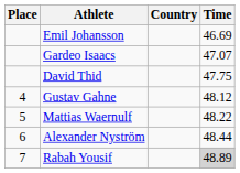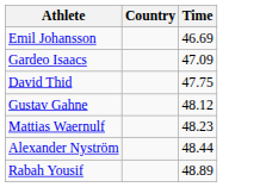 <table class="wikitable">
 <tr>
-<th>Place</th>
 <th>Athlete</th>
 <th>Country</th>
 <th>Time</th>
 </tr>
 <tr>
-<td align=center></td>
 <td><a href='#'>Emil Johansson</a></td>
 <td></td>
 <td>46.69</td>
 </tr>
 <tr>
-<td align=center></td>
 <td><a href='#'>Gardeo Isaacs</a></td>
 <td></td>
-<td>47.07</td>
+<td>47.09</td>
 </tr>
 <tr>
-<td align=center></td>
 <td><a href='#'>David Thid</a></td>
 <td></td>
 <td>47.75</td>
 </tr>
 <tr>
-<td align=center>4</td>
 <td><a href='#'>Gustav Gahne</a></td>
 <td></td>
 <td>48.12</td>
 </tr>
 <tr>
-<td align=center>5</td>
 <td><a href='#'>Mattias Waernulf</a></td>
 <td></td>
-<td>48.22</td>
+<td>48.23</td>
 </tr>
 <tr>
-<td align=center>6</td>
 <td><a href='#'>Alexander Nyström</a></td>
 <td></td>
 <td>48.44</td>
 </tr>
 <tr>
-<td align=center>7</td>
 <td><a href='#'>Rabah Yousif</a></td>
 <td></td>
-<td style="background: lightgrey;">48.89</td>
+<td>48.89</td>
 </tr>
 </table>
